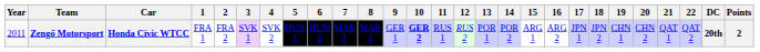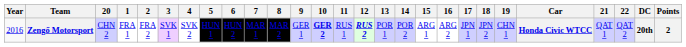 <table class="wikitable" style="text-align:center; font-size:85%">
 <tr>
 <th>Year</th>
 <th>Team</th>
-<th>Car</th>
+<th>20</th>
 <th>1</th>
 <th>2</th>
 <th>3</th>
 <th>4</th>
 <th>5</th>
 <th>6</th>
 <th>7</th>
 <th>8</th>
 <th>9</th>
 <th>10</th>
 <th>11</th>
 <th>12</th>
 <th>13</th>
 <th>14</th>
 <th>15</th>
 <th>16</th>
 <th>17</th>
 <th>18</th>
 <th>19</th>
-<th>20</th>
+<th>Car</th>
 <th>21</th>
 <th>22</th>
 <th>DC</th>
 <th>Points</th>
 </tr>
 <tr>
-<td><a href='#'>2011</a></td>
+<td><a href='#'>2016</a></td>
 <th><a href='#'>Zengő Motorsport</a></th>
-<th><a href='#'>Honda Civic WTCC</a></th>
+<td style="background:#CFCFFF;"><a href='#'>CHN<br>2</a><br></td>
 <td style="background:#FFFFFF;"><a href='#'>FRA<br>1</a><br></td>
 <td style="background:#FFFFFF;"><a href='#'>FRA<br>2</a><br></td>
 <td style="background:#EFCFFF;"><a href='#'>SVK<br>1</a><br></td>
 <td style="background:#FFFFFF;"><a href='#'>SVK<br>2</a><br></td>
 <td style="background:black; color:white"><a href='#'><span>HUN<br>1</span></a><br></td>
 <td style="background:black; color:white"><a href='#'><span>HUN<br>2</span></a><br></td>
 <td style="background:black; color:white"><a href='#'><span>MAR<br>1</span></a><br></td>
 <td style="background:black; color:white"><a href='#'><span>MAR<br>2</span></a><br></td>
 <td style="background:#CFCFFF;"><a href='#'>GER<br>1</a><br></td>
 <td style="background:#CFCFFF;"><strong><a href='#'>GER<br>2</a><br></strong></td>
 <td style="background:#CFCFFF;"><a href='#'>RUS<br>1</a><br></td>
-<td style="background:#DFFFDF;"><em><a href='#'>RUS<br>2</a></em><br></td>
+<td style="background:#DFFFDF;"><strong><em><a href='#'>RUS<br>2</a></em><br></strong></td>
 <td style="background:#CFCFFF;"><a href='#'>POR<br>1</a><br></td>
 <td style="background:#CFCFFF;"><a href='#'>POR<br>2</a><br></td>
 <td style="background:#FFFFFF;"><a href='#'>ARG<br>1</a><br></td>
 <td style="background:#FFFFFF;"><a href='#'>ARG<br>2</a><br></td>
 <td style="background:#CFCFFF;"><a href='#'>JPN<br>1</a><br></td>
 <td style="background:#CFCFFF;"><a href='#'>JPN<br>2</a><br></td>
 <td style="background:#CFCFFF;"><a href='#'>CHN<br>1</a><br></td>
-<td style="background:#CFCFFF;"><a href='#'>CHN<br>2</a><br></td>
+<th><a href='#'>Honda Civic WTCC</a></th>
 <td style="background:#CFCFFF;"><a href='#'>QAT<br>1</a><br></td>
 <td style="background:#CFCFFF;"><a href='#'>QAT<br>2</a><br></td>
 <th>20th</th>
 <th>2</th>
 </tr>
 </table>
